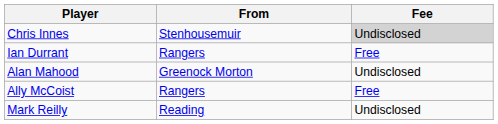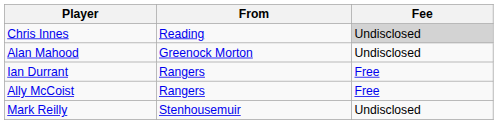 <table class="wikitable" style="text-align:center; font-size:95%;width:98%; text-align:left">
 <tr>
 <th>Player</th>
 <th>From</th>
 <th>Fee</th>
 </tr>
 <tr>
 <td> <a href='#'>Chris Innes</a></td>
-<td> <a href='#'>Stenhousemuir</a></td>
+<td> <a href='#'>Reading</a></td>
 <td style="background: lightgrey;">Undisclosed</td>
+</tr>
+<tr>
+<td> <a href='#'>Alan Mahood</a></td>
+<td> <a href='#'>Greenock Morton</a></td>
+<td>Undisclosed</td>
 </tr>
 <tr>
 <td> <a href='#'>Ian Durrant</a></td>
 <td> <a href='#'>Rangers</a></td>
 <td><a href='#'>Free</a></td>
-</tr>
-<tr>
-<td> <a href='#'>Alan Mahood</a></td>
-<td> <a href='#'>Greenock Morton</a></td>
-<td>Undisclosed</td>
 </tr>
 <tr>
 <td> <a href='#'>Ally McCoist</a></td>
 <td> <a href='#'>Rangers</a></td>
 <td><a href='#'>Free</a></td>
 </tr>
 <tr>
 <td> <a href='#'>Mark Reilly</a></td>
-<td> <a href='#'>Reading</a></td>
+<td> <a href='#'>Stenhousemuir</a></td>
 <td>Undisclosed</td>
 </tr>
 </table>
